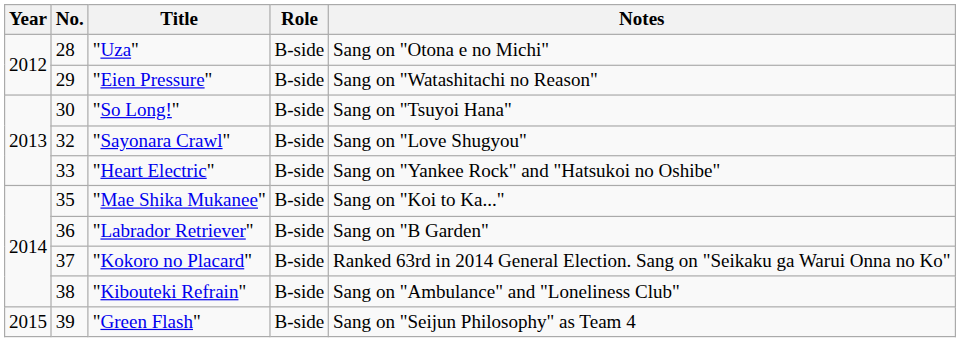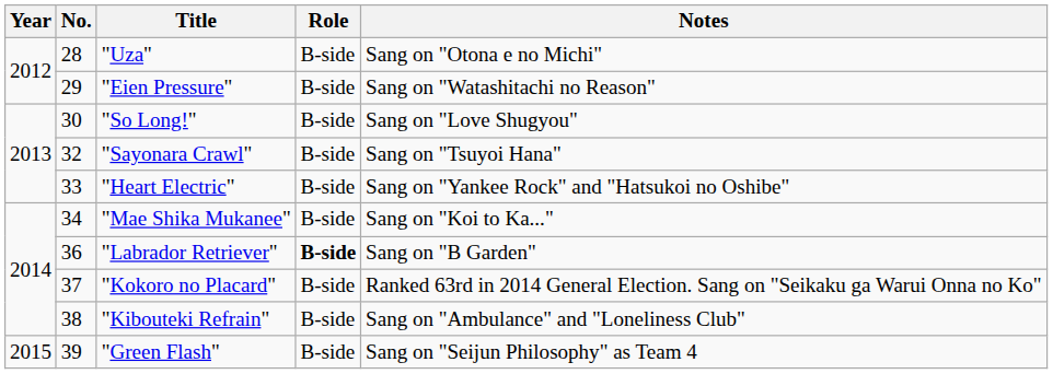 <table class="wikitable sortable">
 <tr>
 <th>Year</th>
 <th data-sort-type="number">No. </th>
 <th>Title </th>
 <th>Role </th>
 <th class="unsortable">Notes </th>
 </tr>
 <tr>
 <td rowspan="2">2012</td>
 <td>28</td>
 <td>"<a href='#'>Uza</a>"</td>
 <td>B-side</td>
 <td>Sang on "Otona e no Michi"</td>
 </tr>
 <tr>
 <td>29</td>
 <td>"<a href='#'>Eien Pressure</a>"</td>
 <td>B-side</td>
 <td>Sang on "Watashitachi no Reason"</td>
 </tr>
 <tr>
 <td rowspan="3">2013</td>
 <td>30</td>
 <td>"<a href='#'>So Long!</a>"</td>
 <td>B-side</td>
-<td>Sang on "Tsuyoi Hana"</td>
+<td>Sang on "Love Shugyou"</td>
 </tr>
 <tr>
 <td>32</td>
 <td>"<a href='#'>Sayonara Crawl</a>"</td>
 <td>B-side</td>
-<td>Sang on "Love Shugyou"</td>
+<td>Sang on "Tsuyoi Hana"</td>
 </tr>
 <tr>
 <td>33</td>
 <td>"<a href='#'>Heart Electric</a>"</td>
 <td>B-side</td>
 <td>Sang on "Yankee Rock" and "Hatsukoi no Oshibe"</td>
 </tr>
 <tr>
 <td rowspan="4">2014</td>
-<td>35</td>
+<td>34</td>
 <td>"<a href='#'>Mae Shika Mukanee</a>"</td>
 <td>B-side</td>
 <td>Sang on "Koi to Ka..."</td>
 </tr>
 <tr>
 <td>36</td>
 <td>"<a href='#'>Labrador Retriever</a>"</td>
-<td>B-side</td>
+<td><strong>B-side</strong></td>
 <td>Sang on "B Garden"</td>
 </tr>
 <tr>
 <td>37</td>
 <td>"<a href='#'>Kokoro no Placard</a>"</td>
 <td>B-side</td>
 <td>Ranked 63rd in 2014 General Election. Sang on "Seikaku ga Warui Onna no Ko"</td>
 </tr>
 <tr>
 <td>38</td>
 <td>"<a href='#'>Kibouteki Refrain</a>"</td>
 <td>B-side</td>
 <td>Sang on "Ambulance" and "Loneliness Club"</td>
 </tr>
 <tr>
 <td rowspan="1">2015</td>
 <td>39</td>
 <td>"<a href='#'>Green Flash</a>"</td>
 <td>B-side</td>
 <td>Sang on "Seijun Philosophy" as Team 4</td>
 </tr>
 </table>
